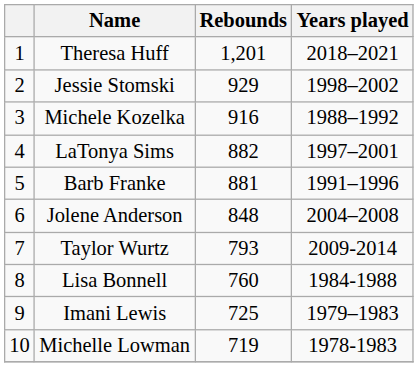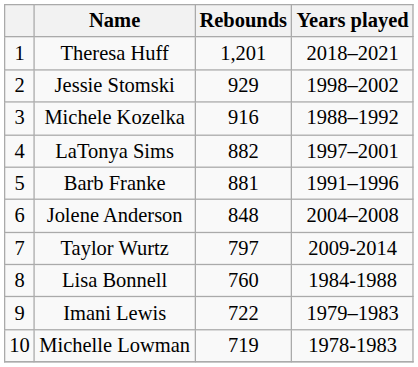 <table class="wikitable" style="text-align:center">
 <tr>
 <th></th>
 <th>Name</th>
 <th>Rebounds</th>
 <th>Years played</th>
 </tr>
 <tr>
 <td>1</td>
 <td>Theresa Huff</td>
 <td>1,201</td>
 <td>2018–2021</td>
 </tr>
 <tr>
 <td>2</td>
 <td>Jessie Stomski</td>
 <td>929</td>
 <td>1998–2002</td>
 </tr>
 <tr>
 <td>3</td>
 <td>Michele Kozelka</td>
 <td>916</td>
 <td>1988–1992</td>
 </tr>
 <tr>
 <td>4</td>
 <td>LaTonya Sims</td>
 <td>882</td>
 <td>1997–2001</td>
 </tr>
 <tr>
 <td>5</td>
 <td>Barb Franke</td>
 <td>881</td>
 <td>1991–1996</td>
 </tr>
 <tr>
 <td>6</td>
 <td>Jolene Anderson</td>
 <td>848</td>
 <td>2004–2008</td>
 </tr>
 <tr>
 <td>7</td>
 <td>Taylor Wurtz</td>
-<td>793</td>
+<td>797</td>
 <td>2009-2014</td>
 </tr>
 <tr>
 <td>8</td>
 <td>Lisa Bonnell</td>
 <td>760</td>
 <td>1984-1988</td>
 </tr>
 <tr>
 <td>9</td>
 <td>Imani Lewis</td>
-<td>725</td>
+<td>722</td>
 <td>1979–1983</td>
 </tr>
 <tr>
 <td>10</td>
 <td>Michelle Lowman</td>
 <td>719</td>
 <td>1978-1983</td>
 </tr>
 <tr>
 </tr>
 </table>
